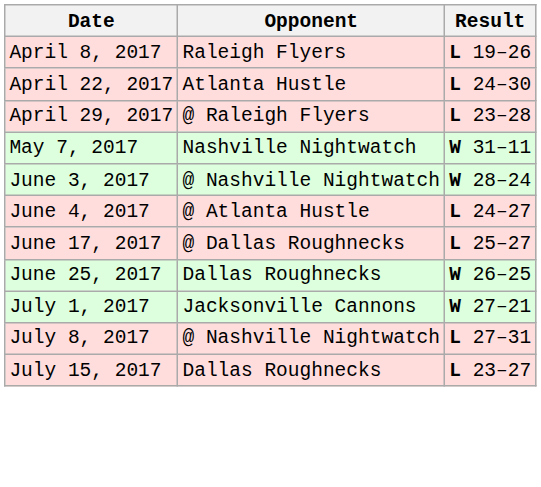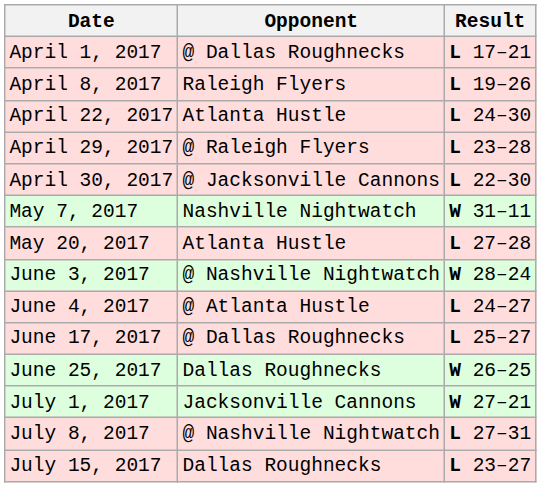 <table class="wikitable">
 <tr>
 <th>Date</th>
 <th>Opponent</th>
 <th>Result</th>
+</tr>
+<tr style="background: #ffdddd">
+<td>April 1, 2017</td>
+<td>@ Dallas Roughnecks</td>
+<td><strong>L</strong> 17–21</td>
 </tr>
 <tr style="background: #ffdddd">
 <td>April 8, 2017</td>
 <td>Raleigh Flyers</td>
 <td><strong>L</strong> 19–26</td>
 </tr>
 <tr style="background: #ffdddd">
 <td>April 22, 2017</td>
 <td>Atlanta Hustle</td>
 <td><strong>L</strong> 24–30</td>
 </tr>
 <tr style="background: #ffdddd">
 <td>April 29, 2017</td>
 <td>@ Raleigh Flyers</td>
 <td><strong>L</strong> 23–28</td>
 </tr>
+<tr style="background: #ffdddd">
+<td>April 30, 2017</td>
+<td>@ Jacksonville Cannons</td>
+<td><strong>L</strong> 22–30</td>
+</tr>
 <tr style="background: #ddffdd">
 <td>May 7, 2017</td>
 <td>Nashville Nightwatch</td>
 <td><strong>W</strong> 31–11</td>
+</tr>
+<tr style="background: #ffdddd">
+<td>May 20, 2017</td>
+<td>Atlanta Hustle</td>
+<td><strong>L</strong> 27–28</td>
 </tr>
 <tr style="background: #ddffdd">
 <td>June 3, 2017</td>
 <td>@ Nashville Nightwatch</td>
 <td><strong>W</strong> 28–24</td>
 </tr>
 <tr style="background: #ffdddd">
 <td>June 4, 2017</td>
 <td>@ Atlanta Hustle</td>
 <td><strong>L</strong> 24–27</td>
 </tr>
 <tr style="background: #ffdddd">
 <td>June 17, 2017</td>
 <td>@ Dallas Roughnecks</td>
 <td><strong>L</strong> 25–27</td>
 </tr>
 <tr style="background: #ddffdd">
 <td>June 25, 2017</td>
 <td>Dallas Roughnecks</td>
 <td><strong>W</strong> 26–25</td>
 </tr>
 <tr style="background: #ddffdd">
 <td>July 1, 2017</td>
 <td>Jacksonville Cannons</td>
 <td><strong>W</strong> 27–21</td>
 </tr>
 <tr style="background: #ffdddd">
 <td>July 8, 2017</td>
 <td>@ Nashville Nightwatch</td>
 <td><strong>L</strong> 27–31</td>
 </tr>
 <tr style="background: #ffdddd">
 <td>July 15, 2017</td>
 <td>Dallas Roughnecks</td>
 <td><strong>L</strong> 23–27</td>
 </tr>
 </table>
